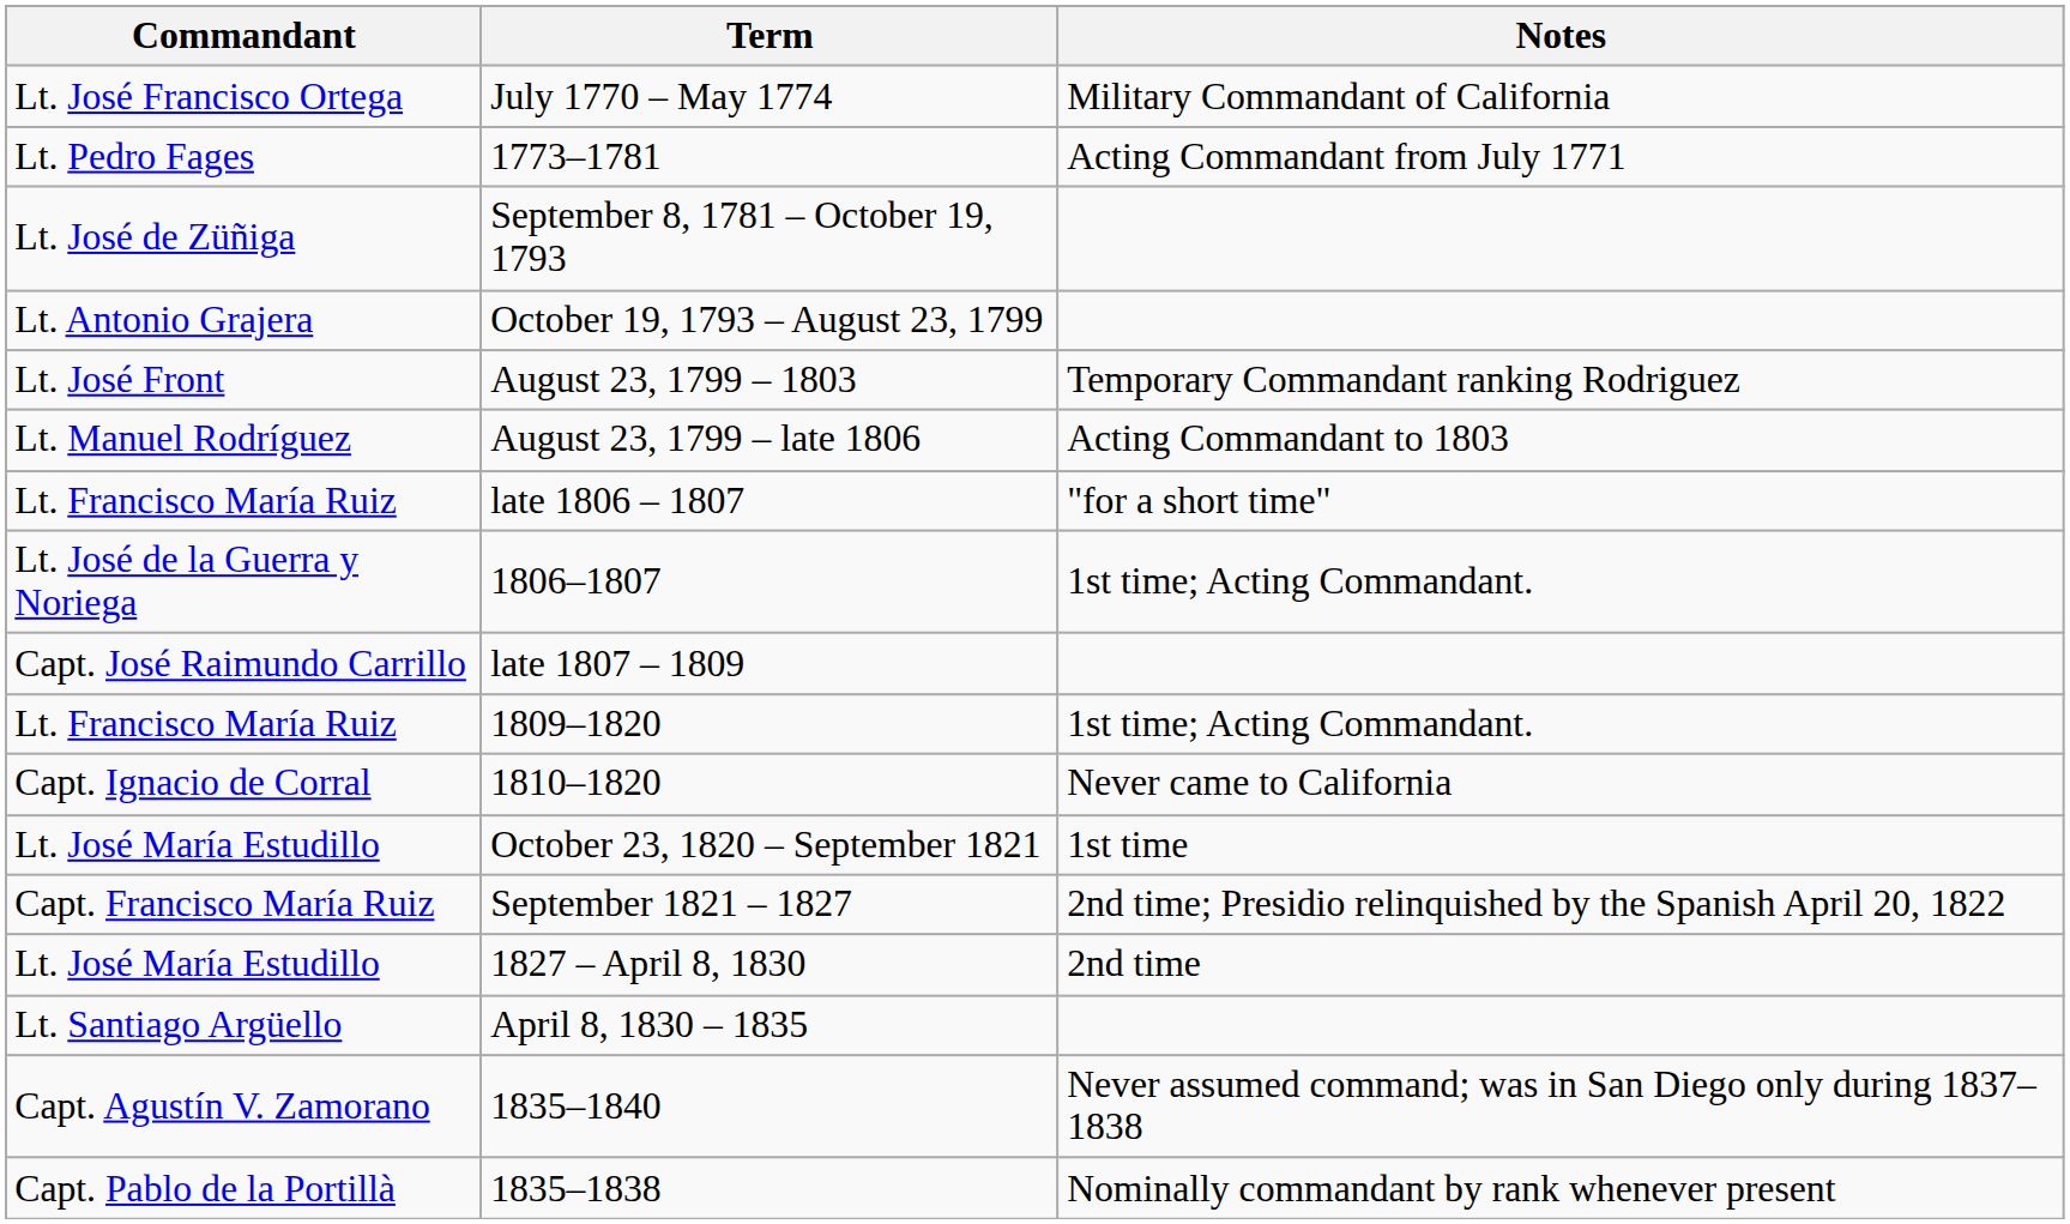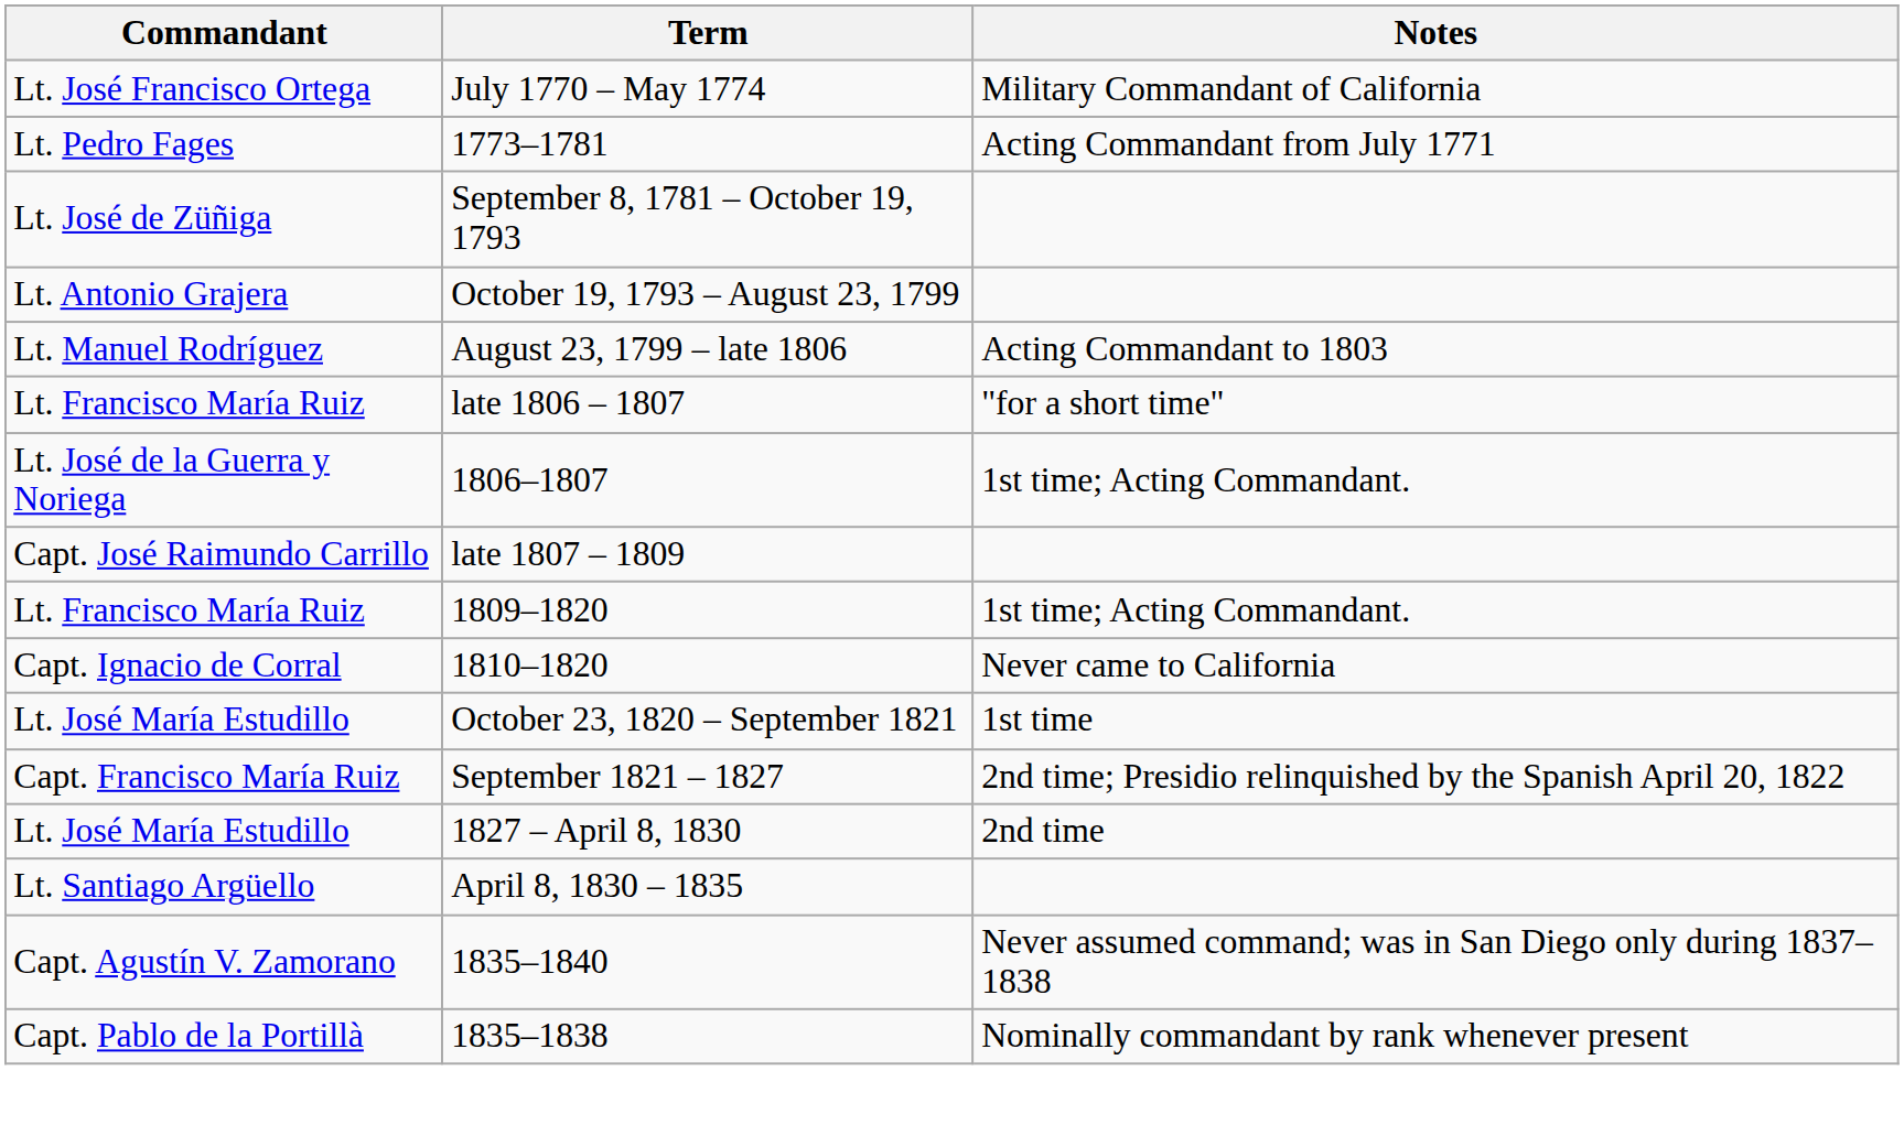 <table class="wikitable">
 <tr>
 <th>Commandant</th>
 <th>Term</th>
 <th>Notes</th>
 </tr>
 <tr>
 <td>Lt. <a href='#'>José Francisco Ortega</a></td>
 <td>July 1770 – May 1774</td>
 <td>Military Commandant of California</td>
 </tr>
 <tr>
 <td>Lt. <a href='#'>Pedro Fages</a></td>
 <td>1773–1781</td>
 <td>Acting Commandant from July 1771</td>
 </tr>
 <tr>
 <td>Lt. <a href='#'>José de Züñiga</a></td>
 <td>September 8, 1781 – October 19, 1793</td>
 <td></td>
 </tr>
 <tr>
 <td>Lt. <a href='#'>Antonio Grajera</a></td>
 <td>October 19, 1793 – August 23, 1799</td>
 <td></td>
-</tr>
-<tr>
-<td>Lt. <a href='#'>José Front</a></td>
-<td>August 23, 1799 – 1803</td>
-<td>Temporary Commandant ranking Rodriguez</td>
 </tr>
 <tr>
 <td>Lt. <a href='#'>Manuel Rodríguez</a></td>
 <td>August 23, 1799 – late 1806</td>
 <td>Acting Commandant to 1803</td>
 </tr>
 <tr>
 <td>Lt. <a href='#'>Francisco María Ruiz</a></td>
 <td>late 1806 – 1807</td>
 <td>"for a short time"</td>
 </tr>
 <tr>
 <td>Lt. <a href='#'>José de la Guerra y Noriega</a></td>
 <td>1806–1807</td>
 <td>1st time; Acting Commandant.</td>
 </tr>
 <tr>
 <td>Capt. <a href='#'>José Raimundo Carrillo</a></td>
 <td>late 1807 – 1809</td>
 <td></td>
 </tr>
 <tr>
 <td>Lt. <a href='#'>Francisco María Ruiz</a></td>
 <td>1809–1820</td>
 <td>1st time; Acting Commandant.</td>
 </tr>
 <tr>
 <td>Capt. <a href='#'>Ignacio de Corral</a></td>
 <td>1810–1820</td>
 <td>Never came to California</td>
 </tr>
 <tr>
 <td>Lt. <a href='#'>José María Estudillo</a></td>
 <td>October 23, 1820 – September 1821</td>
 <td>1st time</td>
 </tr>
 <tr>
 <td>Capt. <a href='#'>Francisco María Ruiz</a></td>
 <td>September 1821 – 1827</td>
 <td>2nd time; Presidio relinquished by the Spanish April 20, 1822</td>
 </tr>
 <tr>
 <td>Lt. <a href='#'>José María Estudillo</a></td>
 <td>1827 – April 8, 1830</td>
 <td>2nd time</td>
 </tr>
 <tr>
 <td>Lt. <a href='#'>Santiago Argüello</a></td>
 <td>April 8, 1830 – 1835</td>
 <td></td>
 </tr>
 <tr>
 <td>Capt. <a href='#'>Agustín V. Zamorano</a></td>
 <td>1835–1840</td>
 <td>Never assumed command; was in San Diego only during 1837–1838</td>
 </tr>
 <tr>
 <td>Capt. <a href='#'>Pablo de la Portillà</a></td>
 <td>1835–1838</td>
 <td>Nominally commandant by rank whenever present</td>
 </tr>
 </table>
